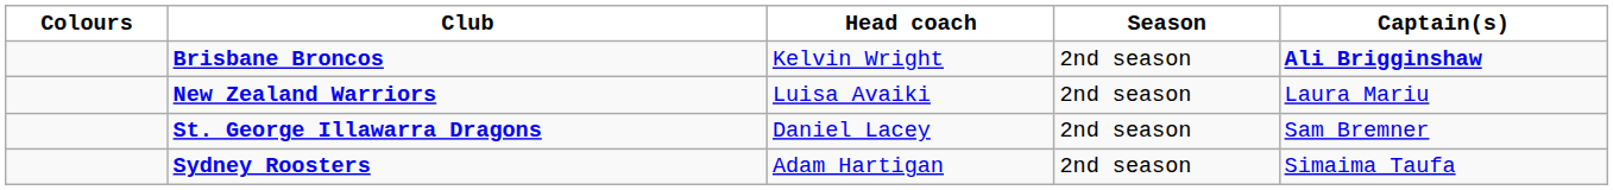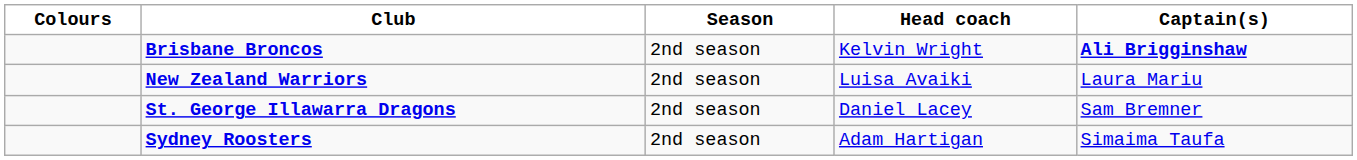 <table class="wikitable" style="width:60%; text-align:left">
 <tr>
 <th style="background:white">Colours</th>
 <th style="background:white">Club</th>
+<th style="background:white">Season</th>
 <th style="background:white">Head coach</th>
-<th style="background:white">Season</th>
 <th style="background:white">Captain(s)</th>
 </tr>
 <tr>
 <td></td>
 <td><strong><a href='#'>Brisbane Broncos</a></strong></td>
+<td>2nd season</td>
 <td><a href='#'>Kelvin Wright</a></td>
-<td>2nd season</td>
 <td><strong><a href='#'>Ali Brigginshaw</a></strong></td>
 </tr>
 <tr>
 <td></td>
 <td><strong><a href='#'>New Zealand Warriors</a></strong></td>
+<td>2nd season</td>
 <td><a href='#'>Luisa Avaiki</a></td>
-<td>2nd season</td>
 <td><a href='#'>Laura Mariu</a></td>
 </tr>
 <tr>
 <td></td>
 <td><strong><a href='#'>St. George Illawarra Dragons</a></strong></td>
+<td>2nd season</td>
 <td><a href='#'>Daniel Lacey</a></td>
-<td>2nd season</td>
 <td><a href='#'>Sam Bremner</a></td>
 </tr>
 <tr>
 <td></td>
 <td><strong><a href='#'>Sydney Roosters</a></strong></td>
+<td>2nd season</td>
 <td><a href='#'>Adam Hartigan</a></td>
-<td>2nd season</td>
 <td><a href='#'>Simaima Taufa</a></td>
 </tr>
 </table>
